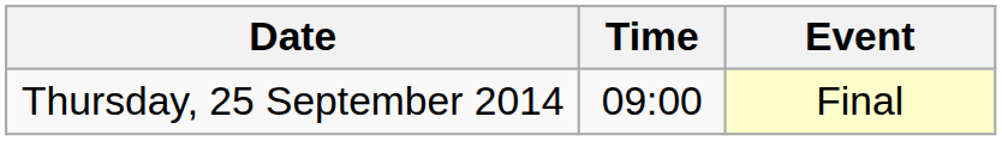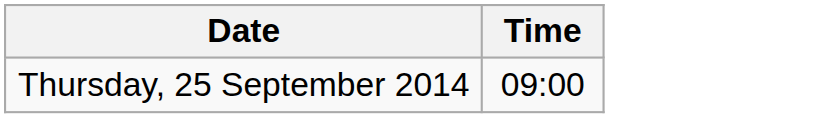 <table class = "wikitable" style="text-align:center;">
 <tr>
 <th width=220>Date</th>
 <th width=50>Time</th>
-<th width=100>Event</th>
 </tr>
 <tr>
 <td>Thursday, 25 September 2014</td>
 <td>09:00</td>
-<td bgcolor=ffffcc>Final</td>
 </tr>
 </table>
